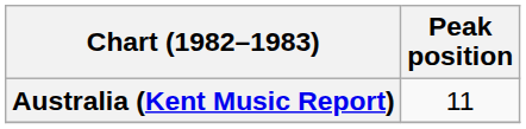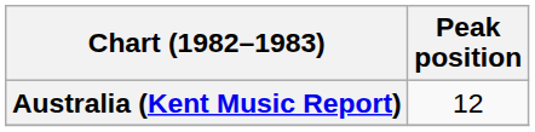 <table class="wikitable sortable plainrowheaders" style="text-align:center">
 <tr>
 <th>Chart (1982–1983)</th>
 <th>Peak<br>position</th>
 </tr>
 <tr>
 <th scope="row">Australia (<a href='#'>Kent Music Report</a>)</th>
-<td>11</td>
+<td>12</td>
 </tr>
 <tr>
 </tr>
 </table>
